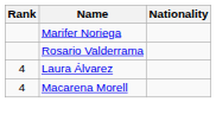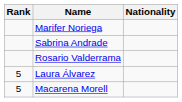 <table class="wikitable sortable" style="text-align:center">
 <tr>
 <th>Rank</th>
 <th>Name</th>
 <th>Nationality</th>
 </tr>
 <tr>
 <td></td>
 <td align=left><a href='#'>Marifer Noriega</a></td>
 <td align=left></td>
 </tr>
 <tr>
 <td></td>
+<td align=left><a href='#'>Sabrina Andrade</a></td>
+<td align=left></td>
+</tr>
+<tr>
+<td></td>
 <td align=left><a href='#'>Rosario Valderrama</a></td>
 <td align=left></td>
 </tr>
 <tr>
-<td>4</td>
+<td>5</td>
 <td align=left><a href='#'>Laura Álvarez</a></td>
 <td align=left></td>
 </tr>
 <tr>
-<td>4</td>
+<td>5</td>
 <td align=left><a href='#'>Macarena Morell</a></td>
 <td align=left></td>
 </tr>
 </table>
